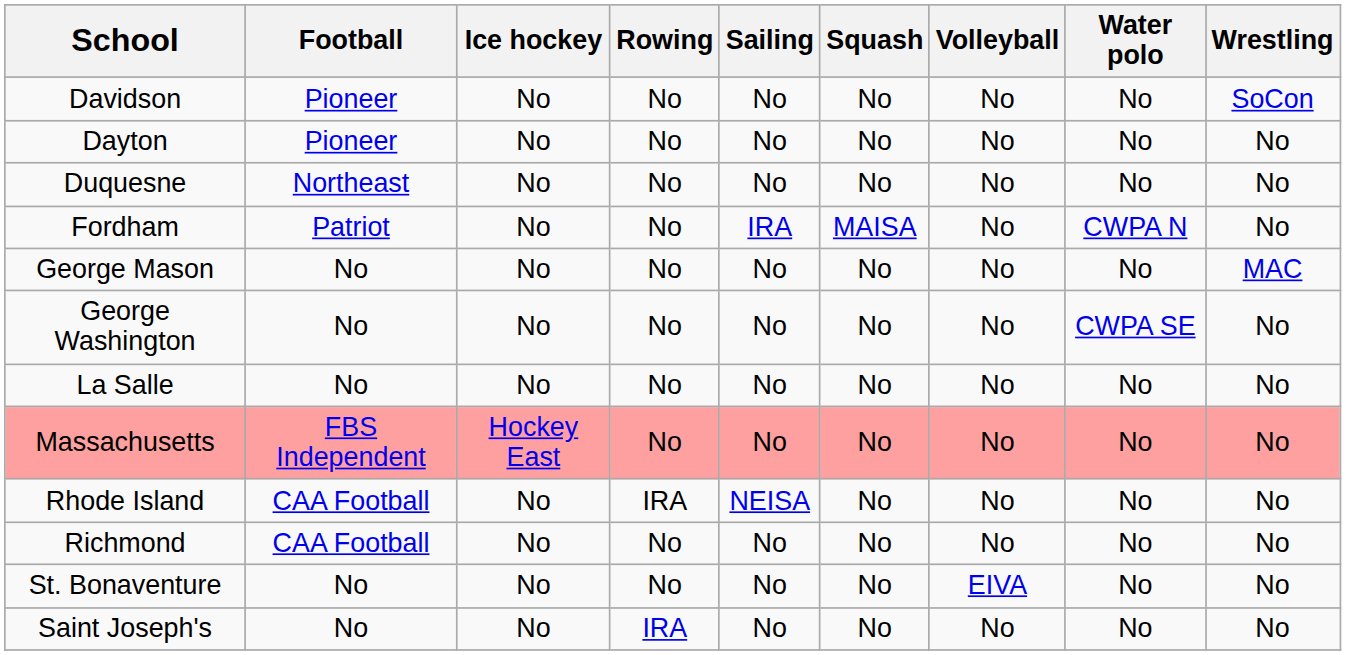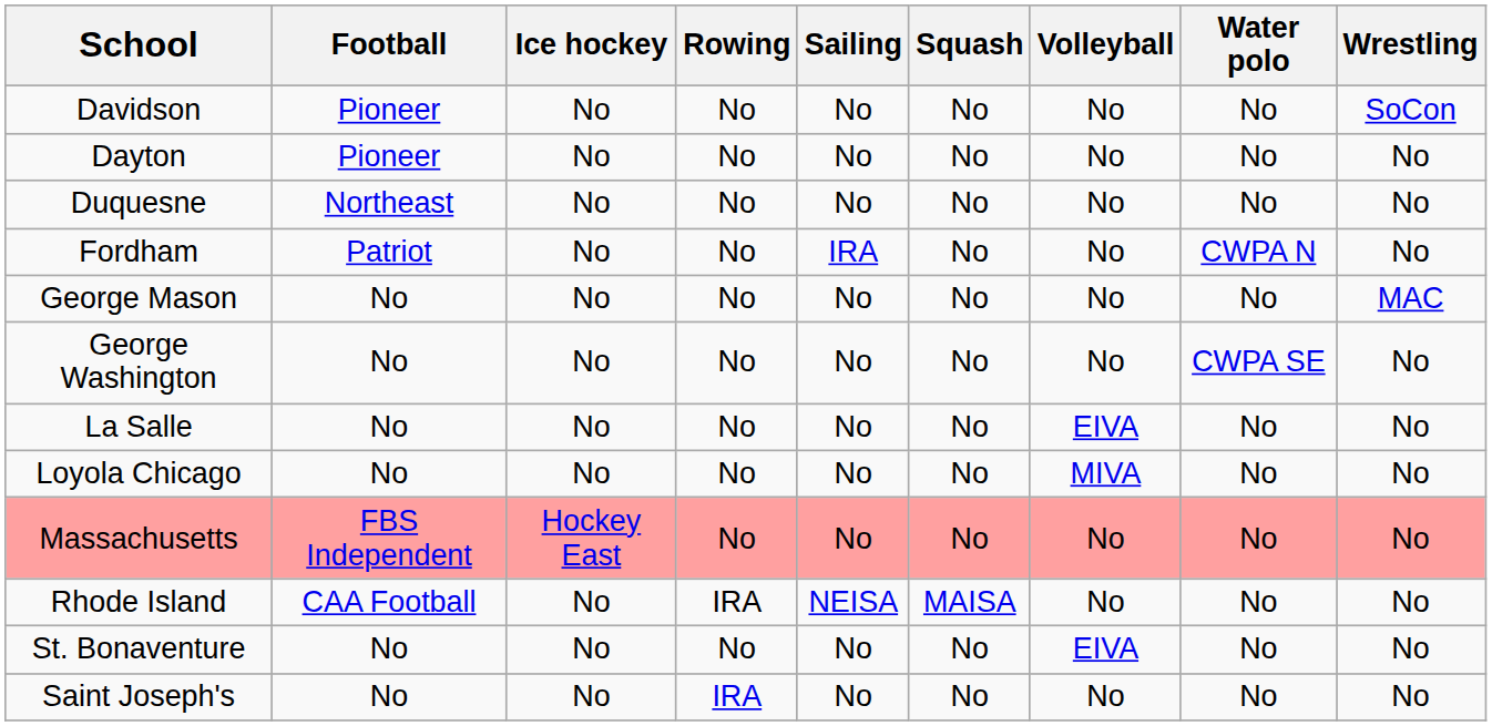 <table class="wikitable" style="text-align:center; width:90%">
 <tr>
 <th><big>School</big></th>
 <th>Football</th>
 <th>Ice hockey</th>
 <th>Rowing</th>
 <th>Sailing</th>
 <th>Squash</th>
 <th>Volleyball</th>
 <th>Water polo</th>
 <th>Wrestling</th>
 </tr>
 <tr>
 <td>Davidson</td>
 <td><a href='#'>Pioneer</a></td>
 <td>No</td>
 <td>No</td>
 <td>No</td>
 <td>No</td>
 <td>No</td>
 <td>No</td>
 <td><a href='#'>SoCon</a></td>
 </tr>
 <tr>
 <td>Dayton</td>
 <td><a href='#'>Pioneer</a></td>
 <td>No</td>
 <td>No</td>
 <td>No</td>
 <td>No</td>
 <td>No</td>
 <td>No</td>
 <td>No</td>
 </tr>
 <tr>
 <td>Duquesne</td>
 <td><a href='#'>Northeast</a></td>
 <td>No</td>
 <td>No</td>
 <td>No</td>
 <td>No</td>
 <td>No</td>
 <td>No</td>
 <td>No</td>
 </tr>
 <tr>
 <td>Fordham</td>
 <td><a href='#'>Patriot</a></td>
 <td>No</td>
 <td>No</td>
 <td><a href='#'>IRA</a></td>
-<td><a href='#'>MAISA</a></td>
+<td>No</td>
 <td>No</td>
 <td><a href='#'>CWPA N</a></td>
 <td>No</td>
 </tr>
 <tr>
 <td>George Mason</td>
 <td>No</td>
 <td>No</td>
 <td>No</td>
 <td>No</td>
 <td>No</td>
 <td>No</td>
 <td>No</td>
 <td><a href='#'>MAC</a></td>
 </tr>
 <tr>
 <td>George Washington</td>
 <td>No</td>
 <td>No</td>
 <td>No</td>
 <td>No</td>
 <td>No</td>
 <td>No</td>
 <td><a href='#'>CWPA SE</a></td>
 <td>No</td>
 </tr>
 <tr>
 <td>La Salle</td>
 <td>No</td>
 <td>No</td>
 <td>No</td>
 <td>No</td>
 <td>No</td>
+<td><a href='#'>EIVA</a></td>
 <td>No</td>
+<td>No</td>
+</tr>
+<tr>
+<td>Loyola Chicago</td>
+<td>No</td>
+<td>No</td>
+<td>No</td>
+<td>No</td>
+<td>No</td>
+<td><a href='#'>MIVA</a></td>
 <td>No</td>
 <td>No</td>
 </tr>
 <tr bgcolor=#ffa0a0>
 <td>Massachusetts</td>
 <td><a href='#'>FBS Independent</a></td>
 <td><a href='#'>Hockey East</a></td>
 <td>No</td>
 <td>No</td>
 <td>No</td>
 <td>No</td>
 <td>No</td>
 <td>No</td>
 </tr>
 <tr>
 <td>Rhode Island</td>
 <td><a href='#'>CAA Football</a></td>
 <td>No</td>
 <td>IRA</td>
 <td><a href='#'>NEISA</a></td>
-<td>No</td>
-<td>No</td>
-<td>No</td>
-<td>No</td>
-</tr>
-<tr>
-<td>Richmond</td>
-<td><a href='#'>CAA Football</a></td>
-<td>No</td>
-<td>No</td>
-<td>No</td>
-<td>No</td>
+<td><a href='#'>MAISA</a></td>
 <td>No</td>
 <td>No</td>
 <td>No</td>
 </tr>
 <tr>
 <td>St. Bonaventure</td>
 <td>No</td>
 <td>No</td>
 <td>No</td>
 <td>No</td>
 <td>No</td>
 <td><a href='#'>EIVA</a></td>
 <td>No</td>
 <td>No</td>
 </tr>
 <tr>
 <td>Saint Joseph's</td>
 <td>No</td>
 <td>No</td>
 <td><a href='#'>IRA</a></td>
 <td>No</td>
 <td>No</td>
 <td>No</td>
 <td>No</td>
 <td>No</td>
 </tr>
 </table>
